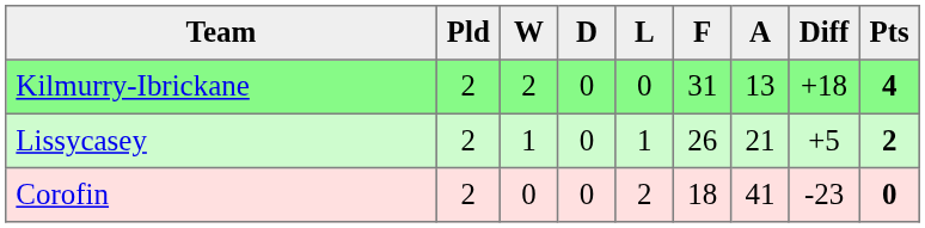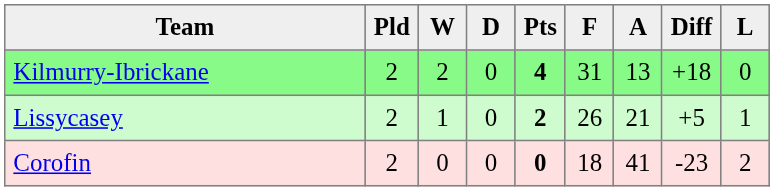 <table style=border-collapse:collapse border=1 cellspacing=0 cellpadding=5>
 <tr align=center bgcolor=#efefef>
 <th width=220>Team</th>
 <th width=20>Pld</th>
 <th width=20>W</th>
 <th width=20>D</th>
-<th width=20>L</th>
+<th width=20>Pts</th>
 <th width=20>F</th>
 <th width=20>A</th>
 <th width=20>Diff</th>
-<th width=20>Pts</th>
+<th width=20>L</th>
 </tr>
 <tr align=center style="background:#87FA87;">
 <td style="text-align:left;"> <a href='#'>Kilmurry-Ibrickane</a></td>
 <td>2</td>
 <td>2</td>
 <td>0</td>
-<td>0</td>
+<td><strong>4</strong></td>
 <td>31</td>
 <td>13</td>
 <td>+18</td>
-<td><strong>4</strong></td>
+<td>0</td>
 </tr>
 <tr align=center style="background:#CEFCCE;">
 <td style="text-align:left;"> <a href='#'>Lissycasey</a></td>
 <td>2</td>
 <td>1</td>
 <td>0</td>
-<td>1</td>
+<td><strong>2</strong></td>
 <td>26</td>
 <td>21</td>
 <td>+5</td>
-<td><strong>2</strong></td>
+<td>1</td>
 </tr>
 <tr align=center style="background:#FFE0E0;">
 <td style="text-align:left;"> <a href='#'>Corofin</a></td>
 <td>2</td>
 <td>0</td>
 <td>0</td>
-<td>2</td>
+<td><strong>0</strong></td>
 <td>18</td>
 <td>41</td>
 <td>-23</td>
-<td><strong>0</strong></td>
+<td>2</td>
 </tr>
 </table>
